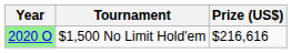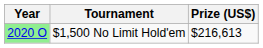 <table class="wikitable">
 <tr>
 <th>Year</th>
 <th>Tournament</th>
 <th>Prize (US$)</th>
 </tr>
 <tr>
 <td style="background: lightgreen;"><a href='#'>2020 O</a></td>
 <td>$1,500 No Limit Hold'em</td>
-<td>$216,616</td>
+<td>$216,613</td>
 </tr>
 </table>
